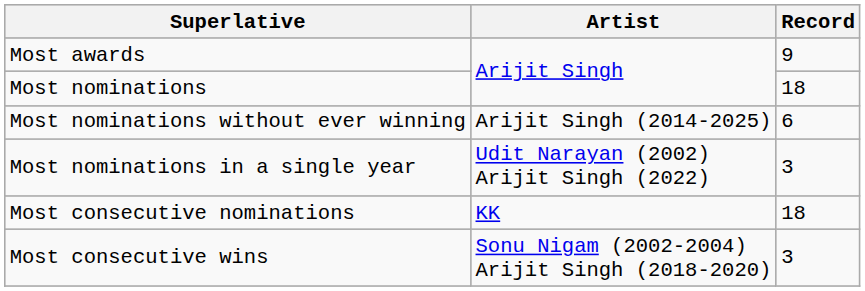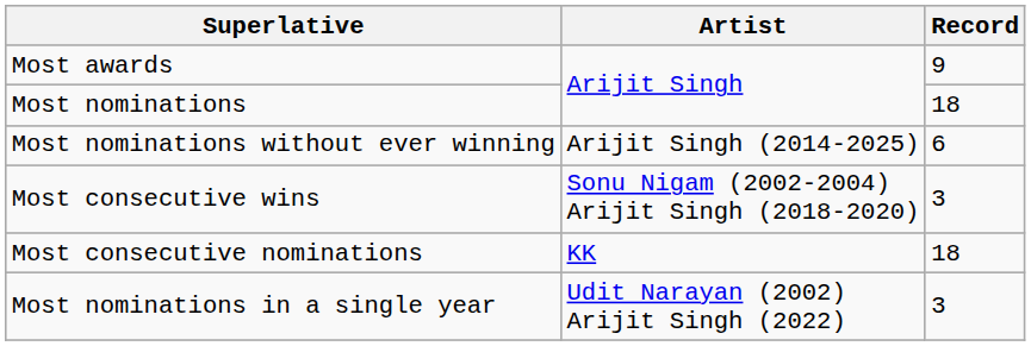 <table class="wikitable">
 <tr>
 <th>Superlative</th>
 <th>Artist</th>
 <th>Record</th>
 </tr>
 <tr>
 <td>Most awards</td>
 <td rowspan="2"><a href='#'>Arijit Singh</a></td>
 <td>9</td>
 </tr>
 <tr>
 <td>Most nominations</td>
 <td>18</td>
 </tr>
 <tr>
 <td>Most nominations without ever winning</td>
 <td>Arijit Singh (2014-2025)</td>
 <td>6</td>
 </tr>
 <tr>
-<td>Most nominations in a single year</td>
-<td><a href='#'>Udit Narayan</a> (2002)<br>Arijit Singh (2022)</td>
+<td>Most consecutive wins</td>
+<td><a href='#'>Sonu Nigam</a> (2002-2004)<br>Arijit Singh (2018-2020)</td>
 <td>3</td>
 </tr>
 <tr>
 <td>Most consecutive nominations</td>
 <td><a href='#'>KK</a></td>
 <td>18</td>
 </tr>
 <tr>
-<td>Most consecutive wins</td>
-<td><a href='#'>Sonu Nigam</a> (2002-2004)<br>Arijit Singh (2018-2020)</td>
+<td>Most nominations in a single year</td>
+<td><a href='#'>Udit Narayan</a> (2002)<br>Arijit Singh (2022)</td>
 <td>3</td>
 </tr>
 </table>
